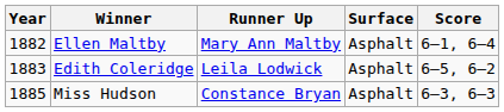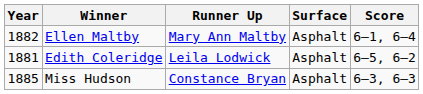 <table class="wikitable sortable">
 <tr>
 <th>Year</th>
 <th>Winner</th>
 <th>Runner Up</th>
 <th>Surface</th>
 <th>Score</th>
 </tr>
 <tr>
 <td>1882</td>
 <td> <a href='#'>Ellen Maltby</a></td>
 <td> <a href='#'>Mary Ann Maltby</a></td>
 <td>Asphalt</td>
 <td>6–1, 6–4</td>
 </tr>
 <tr>
-<td>1883</td>
+<td>1881</td>
 <td> <a href='#'>Edith Coleridge</a></td>
 <td>  <a href='#'>Leila Lodwick</a></td>
 <td>Asphalt</td>
 <td>6–5, 6–2</td>
 </tr>
 <tr>
 <td>1885</td>
 <td> Miss Hudson</td>
 <td> <a href='#'>Constance Bryan</a></td>
 <td>Asphalt</td>
 <td>6–3, 6–3</td>
 </tr>
 <tr>
 </tr>
 </table>
